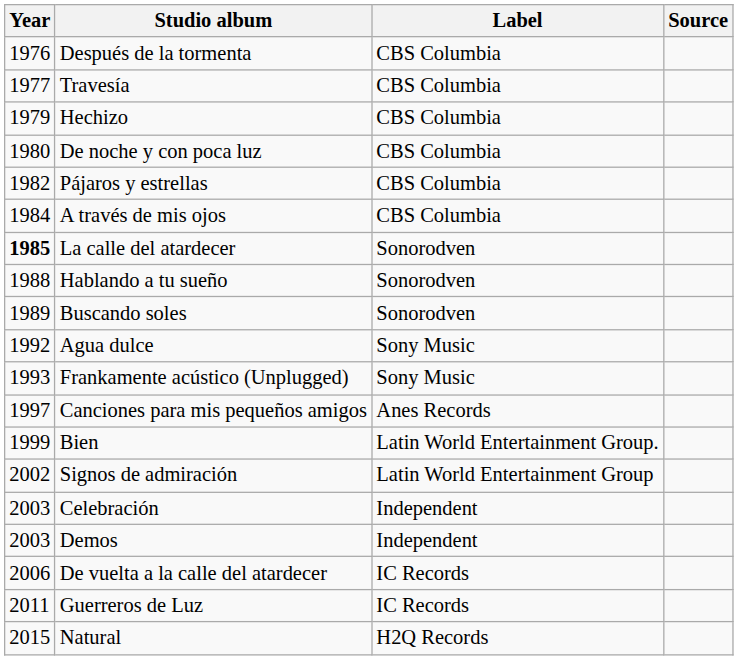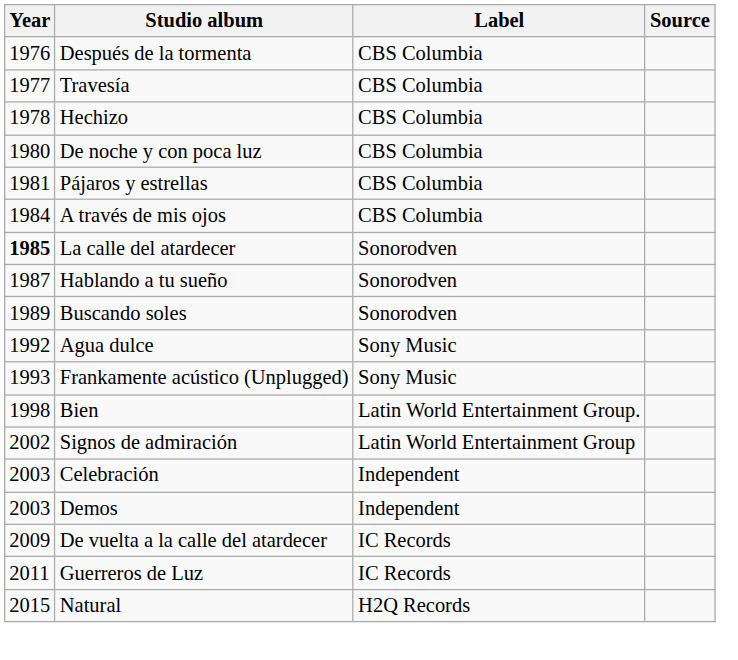 <table class="wikitable">
 <tr>
 <th>Year</th>
 <th>Studio album</th>
 <th>Label</th>
 <th>Source</th>
 </tr>
 <tr>
 <td>1976</td>
 <td>Después de la tormenta</td>
 <td>CBS Columbia</td>
 <td></td>
 </tr>
 <tr>
 <td>1977</td>
 <td>Travesía</td>
 <td>CBS Columbia</td>
 <td></td>
 </tr>
 <tr>
-<td>1979</td>
+<td>1978</td>
 <td>Hechizo</td>
 <td>CBS Columbia</td>
 <td></td>
 </tr>
 <tr>
 <td>1980</td>
 <td>De noche y con poca luz</td>
 <td>CBS Columbia</td>
 <td></td>
 </tr>
 <tr>
-<td>1982</td>
+<td>1981</td>
 <td>Pájaros y estrellas</td>
 <td>CBS Columbia</td>
 <td></td>
 </tr>
 <tr>
 <td>1984</td>
 <td>A través de mis ojos</td>
 <td>CBS Columbia</td>
 <td></td>
 </tr>
 <tr>
 <td><strong>1985</strong></td>
 <td>La calle del atardecer</td>
 <td>Sonorodven</td>
 <td></td>
 </tr>
 <tr>
-<td>1988</td>
+<td>1987</td>
 <td>Hablando a tu sueño</td>
 <td>Sonorodven</td>
 <td></td>
 </tr>
 <tr>
 <td>1989</td>
 <td>Buscando soles</td>
 <td>Sonorodven</td>
 <td></td>
 </tr>
 <tr>
 <td>1992</td>
 <td>Agua dulce</td>
 <td>Sony Music</td>
 <td></td>
 </tr>
 <tr>
 <td>1993</td>
 <td>Frankamente acústico (Unplugged)</td>
 <td>Sony Music</td>
 <td></td>
 </tr>
 <tr>
-<td>1997</td>
-<td>Canciones para mis pequeños amigos</td>
-<td>Anes Records</td>
-<td></td>
-</tr>
-<tr>
-<td>1999</td>
+<td>1998</td>
 <td>Bien</td>
 <td>Latin World Entertainment Group.</td>
 <td></td>
 </tr>
 <tr>
 <td>2002</td>
 <td>Signos de admiración</td>
 <td>Latin World Entertainment Group</td>
 <td></td>
 </tr>
 <tr>
 <td>2003</td>
 <td>Celebración</td>
 <td>Independent</td>
 <td></td>
 </tr>
 <tr>
 <td>2003</td>
 <td>Demos</td>
 <td>Independent</td>
 <td></td>
 </tr>
 <tr>
-<td>2006</td>
+<td>2009</td>
 <td>De vuelta a la calle del atardecer</td>
 <td>IC Records</td>
 <td></td>
 </tr>
 <tr>
 <td>2011</td>
 <td>Guerreros de Luz</td>
 <td>IC Records</td>
 <td></td>
 </tr>
 <tr>
 <td>2015</td>
 <td>Natural</td>
 <td>H2Q Records</td>
 <td></td>
 </tr>
 </table>
